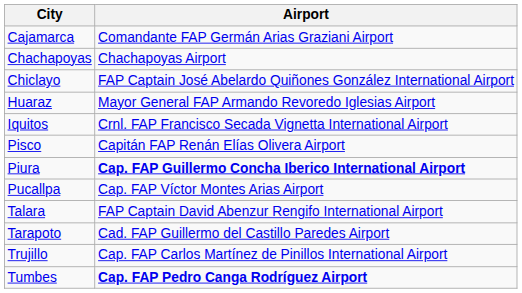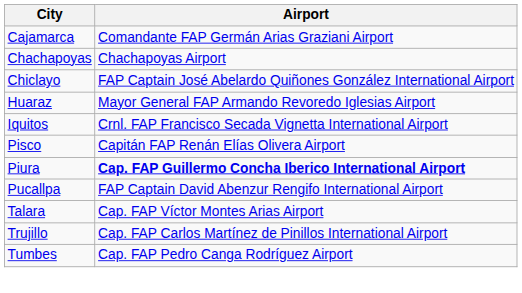 <table class="wikitable sortable" style="background: #fff9090; border-width:1px; border-color: #lightgrey; text-align:left;" cellpadding="3px">
 <tr>
 <th>City</th>
 <th>Airport</th>
 </tr>
 <tr>
 <td><a href='#'>Cajamarca</a></td>
 <td><a href='#'>Comandante FAP Germán Arias Graziani Airport</a></td>
 </tr>
 <tr>
 <td><a href='#'>Chachapoyas</a></td>
 <td><a href='#'>Chachapoyas Airport</a></td>
 </tr>
 <tr>
 <td><a href='#'>Chiclayo</a></td>
 <td><a href='#'>FAP Captain José Abelardo Quiñones González International Airport</a></td>
 </tr>
 <tr>
 <td><a href='#'>Huaraz</a></td>
 <td><a href='#'>Mayor General FAP Armando Revoredo Iglesias Airport</a></td>
 </tr>
 <tr>
 <td><a href='#'>Iquitos</a></td>
 <td><a href='#'>Crnl. FAP Francisco Secada Vignetta International Airport</a></td>
 </tr>
 <tr>
 <td><a href='#'>Pisco</a></td>
 <td><a href='#'>Capitán FAP Renán Elías Olivera Airport</a></td>
 </tr>
 <tr>
 <td><a href='#'>Piura</a></td>
 <td><strong><a href='#'>Cap. FAP Guillermo Concha Iberico International Airport</a></strong></td>
 </tr>
 <tr>
 <td><a href='#'>Pucallpa</a></td>
-<td><a href='#'>Cap. FAP Víctor Montes Arias Airport</a></td>
+<td><a href='#'>FAP Captain David Abenzur Rengifo International Airport</a></td>
 </tr>
 <tr>
 <td><a href='#'>Talara</a></td>
-<td><a href='#'>FAP Captain David Abenzur Rengifo International Airport</a></td>
-</tr>
-<tr>
-<td><a href='#'>Tarapoto</a></td>
-<td><a href='#'>Cad. FAP Guillermo del Castillo Paredes Airport</a></td>
+<td><a href='#'>Cap. FAP Víctor Montes Arias Airport</a></td>
 </tr>
 <tr>
 <td><a href='#'>Trujillo</a></td>
 <td><a href='#'>Cap. FAP Carlos Martínez de Pinillos International Airport</a></td>
 </tr>
 <tr>
 <td><a href='#'>Tumbes</a></td>
-<td><strong><a href='#'>Cap. FAP Pedro Canga Rodríguez Airport</a></strong></td>
+<td><a href='#'>Cap. FAP Pedro Canga Rodríguez Airport</a></td>
 </tr>
 </table>
